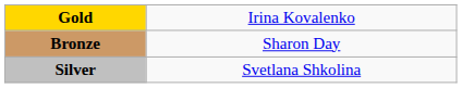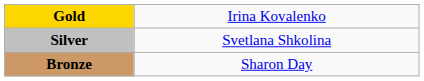 <table class="wikitable" style="text-align:center; " width="35%">
 <tr>
 <td bgcolor="gold"><strong>Gold</strong></td>
 <td><a href='#'>Irina Kovalenko</a><br>  <small><em></em></small></td>
 </tr>
 <tr>
+<td bgcolor="silver"><strong>Silver</strong></td>
+<td><a href='#'>Svetlana Shkolina</a><br>  <small><em></em></small></td>
+</tr>
+<tr>
 <td bgcolor="CC9966"><strong>Bronze</strong></td>
 <td><a href='#'>Sharon Day</a><br>  <small><em></em></small></td>
 </tr>
-<tr>
-<td bgcolor="silver"><strong>Silver</strong></td>
-<td><a href='#'>Svetlana Shkolina</a><br>  <small><em></em></small></td>
-</tr>
 </table>
